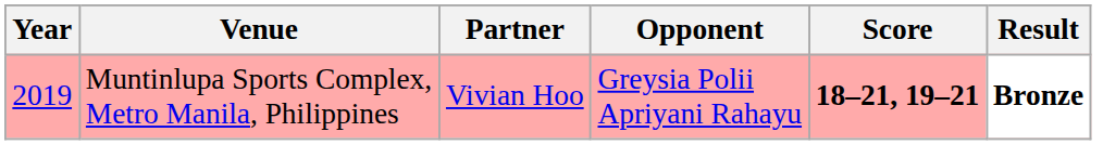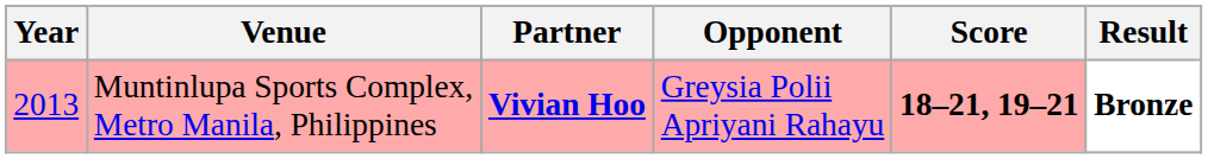 <table class="sortable wikitable" style="font-size: 90%;">
 <tr>
 <th>Year</th>
 <th>Venue</th>
 <th>Partner</th>
 <th>Opponent</th>
 <th>Score</th>
 <th>Result</th>
 </tr>
 <tr style="background:#FFAAAA">
-<td align="center"><a href='#'>2019</a></td>
+<td align="center"><a href='#'>2013</a></td>
 <td align="left">Muntinlupa Sports Complex,<br><a href='#'>Metro Manila</a>, Philippines</td>
-<td align="left"> <a href='#'>Vivian Hoo</a></td>
+<td align="left"><strong> <a href='#'>Vivian Hoo</a></strong></td>
 <td align="left"> <a href='#'>Greysia Polii</a><br> <a href='#'>Apriyani Rahayu</a></td>
 <td align="left"><strong>18–21, 19–21</strong></td>
 <td style="text-align:left; background:white"> <strong>Bronze</strong></td>
 </tr>
 </table>
